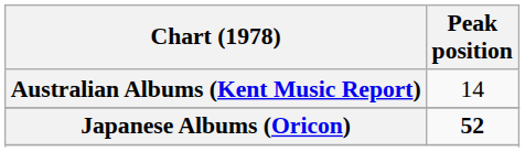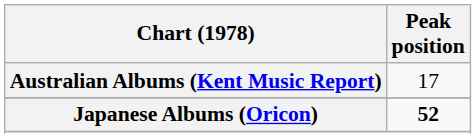 <table class="wikitable sortable plainrowheaders" style="text-align:center">
 <tr>
 <th scope="col">Chart (1978)</th>
 <th scope="col">Peak<br>position</th>
 </tr>
 <tr>
 <th scope="row">Australian Albums (<a href='#'>Kent Music Report</a>)</th>
-<td>14</td>
+<td>17</td>
 </tr>
 <tr>
 </tr>
 <tr>
 <th scope="row">Japanese Albums (<a href='#'>Oricon</a>)</th>
 <td align="center"><strong>52</strong></td>
 </tr>
 <tr>
 </tr>
 <tr>
 </tr>
 <tr>
 </tr>
 <tr>
 </tr>
 </table>
